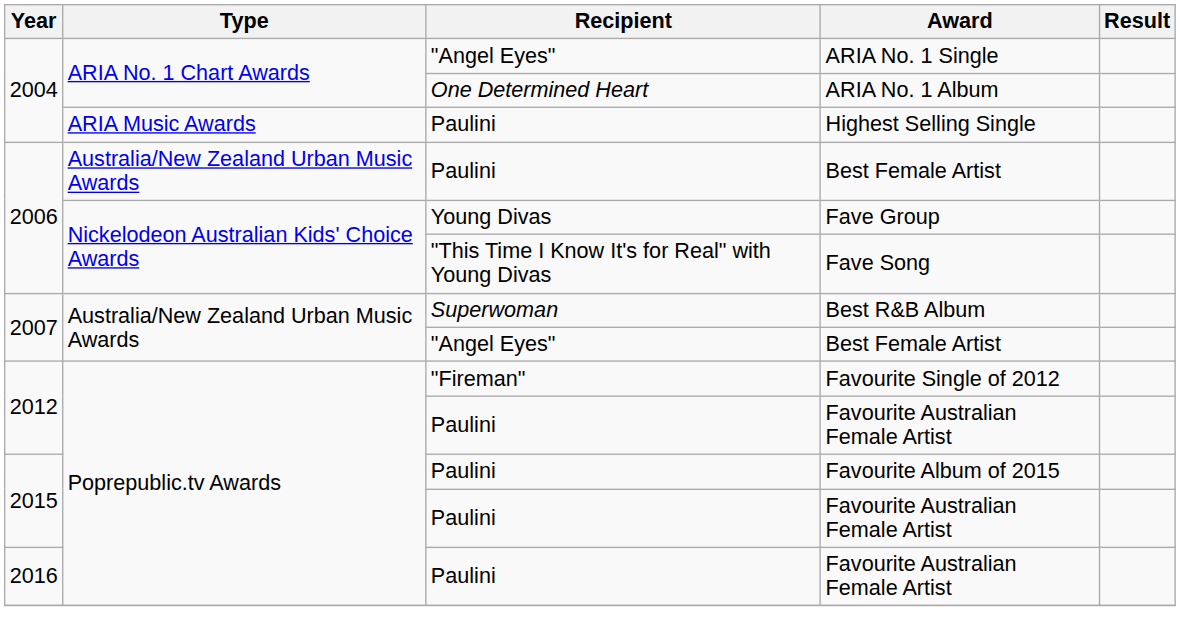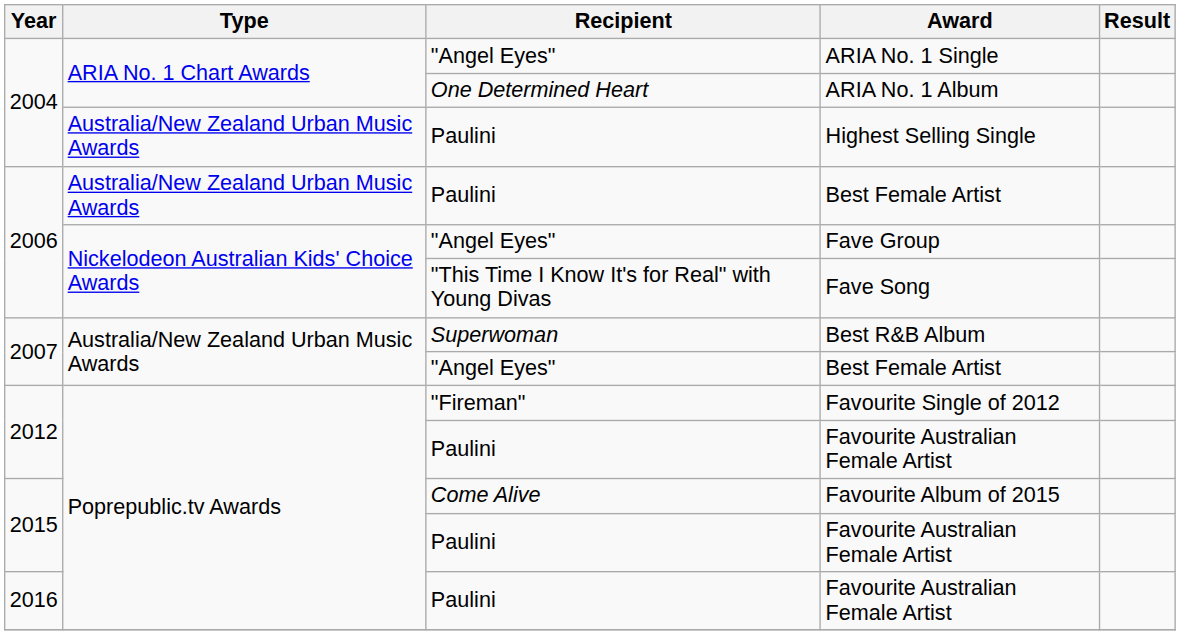 <table class="wikitable">
 <tr>
 <th>Year</th>
 <th>Type</th>
 <th>Recipient</th>
 <th>Award</th>
 <th>Result</th>
 </tr>
 <tr>
 <td rowspan="3">2004</td>
 <td rowspan="2"><a href='#'>ARIA No. 1 Chart Awards</a></td>
 <td>"Angel Eyes"</td>
 <td>ARIA No. 1 Single</td>
 <td></td>
 </tr>
 <tr>
 <td><em>One Determined Heart</em></td>
 <td>ARIA No. 1 Album</td>
 <td></td>
 </tr>
 <tr>
-<td><a href='#'>ARIA Music Awards</a></td>
+<td><a href='#'>Australia/New Zealand Urban Music Awards</a></td>
 <td>Paulini</td>
 <td>Highest Selling Single</td>
 <td></td>
 </tr>
 <tr>
 <td rowspan="3">2006</td>
 <td><a href='#'>Australia/New Zealand Urban Music Awards</a></td>
 <td>Paulini</td>
 <td>Best Female Artist</td>
 <td></td>
 </tr>
 <tr>
 <td rowspan="2"><a href='#'>Nickelodeon Australian Kids' Choice Awards</a></td>
-<td>Young Divas</td>
+<td>"Angel Eyes"</td>
 <td>Fave Group</td>
 <td></td>
 </tr>
 <tr>
 <td>"This Time I Know It's for Real" with Young Divas</td>
 <td>Fave Song</td>
 <td></td>
 </tr>
 <tr>
 <td rowspan="2">2007</td>
 <td rowspan="2">Australia/New Zealand Urban Music Awards</td>
 <td><em>Superwoman</em></td>
 <td>Best R&B Album</td>
 <td></td>
 </tr>
 <tr>
 <td>"Angel Eyes"</td>
 <td>Best Female Artist</td>
 <td></td>
 </tr>
 <tr>
 <td rowspan="2">2012</td>
 <td rowspan="5">Poprepublic.tv Awards</td>
 <td>"Fireman"</td>
 <td>Favourite Single of 2012</td>
 <td></td>
 </tr>
 <tr>
 <td>Paulini</td>
 <td>Favourite Australian Female Artist</td>
 <td></td>
 </tr>
 <tr>
 <td rowspan="2">2015</td>
-<td>Paulini</td>
+<td><em>Come Alive</em></td>
 <td>Favourite Album of 2015</td>
 <td></td>
 </tr>
 <tr>
 <td>Paulini</td>
 <td>Favourite Australian Female Artist</td>
 <td></td>
 </tr>
 <tr>
 <td>2016</td>
 <td>Paulini</td>
 <td>Favourite Australian Female Artist</td>
 <td></td>
 </tr>
 <tr>
 </tr>
 </table>
